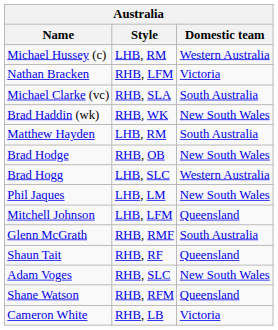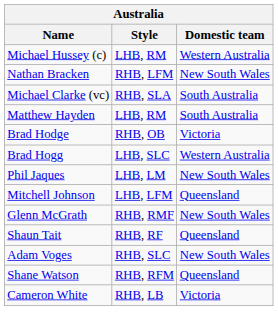 <table class="wikitable">
 <tr>
 <th colspan="3">Australia </th>
 </tr>
 <tr>
 <th>Name</th>
 <th>Style</th>
 <th>Domestic team</th>
 </tr>
 <tr>
 <td><a href='#'>Michael Hussey</a> (c)</td>
 <td><a href='#'>LHB</a>, <a href='#'>RM</a></td>
 <td><a href='#'>Western Australia</a></td>
 </tr>
 <tr>
 <td><a href='#'>Nathan Bracken</a></td>
 <td><a href='#'>RHB</a>, <a href='#'>LFM</a></td>
-<td><a href='#'>Victoria</a></td>
+<td><a href='#'>New South Wales</a></td>
 </tr>
 <tr>
 <td><a href='#'>Michael Clarke</a> (vc)</td>
 <td><a href='#'>RHB</a>, <a href='#'>SLA</a></td>
 <td><a href='#'>South Australia</a></td>
-</tr>
-<tr>
-<td><a href='#'>Brad Haddin</a> (wk)</td>
-<td><a href='#'>RHB</a>, <a href='#'>WK</a></td>
-<td><a href='#'>New South Wales</a></td>
 </tr>
 <tr>
 <td><a href='#'>Matthew Hayden</a></td>
 <td><a href='#'>LHB</a>, <a href='#'>RM</a></td>
 <td><a href='#'>South Australia</a></td>
 </tr>
 <tr>
 <td><a href='#'>Brad Hodge</a></td>
 <td><a href='#'>RHB</a>, <a href='#'>OB</a></td>
-<td><a href='#'>New South Wales</a></td>
+<td><a href='#'>Victoria</a></td>
 </tr>
 <tr>
 <td><a href='#'>Brad Hogg</a></td>
 <td><a href='#'>LHB</a>, <a href='#'>SLC</a></td>
 <td><a href='#'>Western Australia</a></td>
 </tr>
 <tr>
 <td><a href='#'>Phil Jaques</a></td>
 <td><a href='#'>LHB</a>, <a href='#'>LM</a></td>
 <td><a href='#'>New South Wales</a></td>
 </tr>
 <tr>
 <td><a href='#'>Mitchell Johnson</a></td>
 <td><a href='#'>LHB</a>, <a href='#'>LFM</a></td>
 <td><a href='#'>Queensland</a></td>
 </tr>
 <tr>
 <td><a href='#'>Glenn McGrath</a></td>
 <td><a href='#'>RHB</a>, <a href='#'>RMF</a></td>
-<td><a href='#'>South Australia</a></td>
+<td><a href='#'>New South Wales</a></td>
 </tr>
 <tr>
 <td><a href='#'>Shaun Tait</a></td>
 <td><a href='#'>RHB</a>, <a href='#'>RF</a></td>
 <td><a href='#'>Queensland</a></td>
 </tr>
 <tr>
 <td><a href='#'>Adam Voges</a></td>
 <td><a href='#'>RHB</a>, <a href='#'>SLC</a></td>
 <td><a href='#'>New South Wales</a></td>
 </tr>
 <tr>
 <td><a href='#'>Shane Watson</a></td>
 <td><a href='#'>RHB</a>, <a href='#'>RFM</a></td>
 <td><a href='#'>Queensland</a></td>
 </tr>
 <tr>
 <td><a href='#'>Cameron White</a></td>
 <td><a href='#'>RHB</a>, <a href='#'>LB</a></td>
 <td><a href='#'>Victoria</a></td>
 </tr>
 </table>
